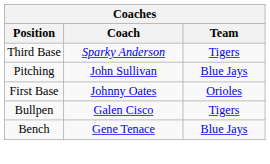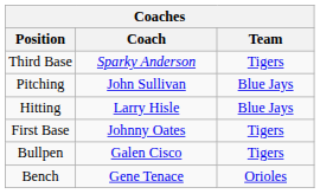 <table class="wikitable" style="font-size: 100%; text-align:center;">
 <tr>
 <th colspan="3">Coaches</th>
 </tr>
 <tr>
 <th>Position</th>
 <th width="150">Coach</th>
 <th width="100">Team</th>
 </tr>
 <tr>
 <td>Third Base</td>
 <td><em><a href='#'>Sparky Anderson</a></em></td>
 <td><a href='#'>Tigers</a></td>
 </tr>
 <tr>
 <td>Pitching</td>
 <td><a href='#'>John Sullivan</a></td>
 <td><a href='#'>Blue Jays</a></td>
 </tr>
 <tr>
+<td>Hitting</td>
+<td><a href='#'>Larry Hisle</a></td>
+<td><a href='#'>Blue Jays</a></td>
+</tr>
+<tr>
 <td>First Base</td>
 <td><a href='#'>Johnny Oates</a></td>
-<td><a href='#'>Orioles</a></td>
+<td><a href='#'>Tigers</a></td>
 </tr>
 <tr>
 <td>Bullpen</td>
 <td><a href='#'>Galen Cisco</a></td>
 <td><a href='#'>Tigers</a></td>
 </tr>
 <tr>
 <td>Bench</td>
 <td><a href='#'>Gene Tenace</a></td>
-<td><a href='#'>Blue Jays</a></td>
+<td><a href='#'>Orioles</a></td>
 </tr>
 </table>
